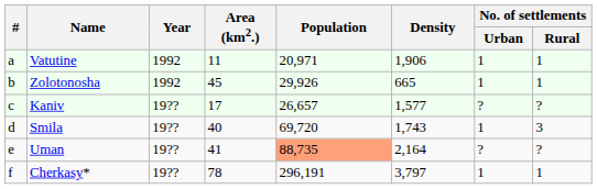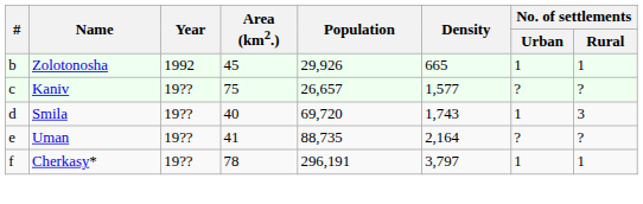 <table class="wikitable">
 <tr>
 <th rowspan=2>#</th>
 <th rowspan=2>Name</th>
 <th rowspan=2>Year</th>
 <th rowspan=2>Area<br>(km<sup>2</sup>.)</th>
 <th rowspan=2>Population</th>
 <th rowspan=2>Density</th>
 <th colspan=2>No. of settlements</th>
 </tr>
 <tr>
 <th width=10%>Urban</th>
 <th width=10%>Rural</th>
 </tr>
 <tr bgcolor="#EF0FFFF">
-<td>a</td>
-<td><a href='#'>Vatutine</a></td>
-<td>1992</td>
-<td>11</td>
-<td>20,971</td>
-<td>1,906</td>
-<td>1</td>
-<td>1</td>
-</tr>
-<tr bgcolor="#EF0FFFF">
 <td>b</td>
 <td><a href='#'>Zolotonosha</a></td>
 <td>1992</td>
 <td>45</td>
 <td>29,926</td>
 <td>665</td>
 <td>1</td>
 <td>1</td>
 </tr>
 <tr bgcolor="#EF0FFFF">
 <td>c</td>
 <td><a href='#'>Kaniv</a></td>
 <td>19??</td>
-<td>17</td>
+<td>75</td>
 <td>26,657</td>
 <td>1,577</td>
 <td>?</td>
 <td>?</td>
 </tr>
 <tr>
 <td>d</td>
 <td><a href='#'>Smila</a></td>
 <td>19??</td>
 <td>40</td>
 <td>69,720</td>
 <td>1,743</td>
 <td>1</td>
 <td>3</td>
 </tr>
 <tr>
 <td>e</td>
 <td><a href='#'>Uman</a></td>
 <td>19??</td>
 <td>41</td>
-<td style="background: lightsalmon;">88,735</td>
+<td>88,735</td>
 <td>2,164</td>
 <td>?</td>
 <td>?</td>
 </tr>
 <tr>
 <td>f</td>
 <td><a href='#'>Cherkasy</a>*</td>
 <td>19??</td>
 <td>78</td>
 <td>296,191</td>
 <td>3,797</td>
 <td>1</td>
 <td>1</td>
 </tr>
 </table>
